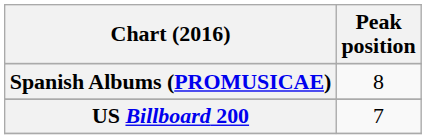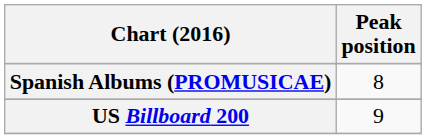 <table class="wikitable sortable plainrowheaders" style="text-align:center">
 <tr>
 <th scope="col">Chart (2016)</th>
 <th scope="col">Peak<br> position</th>
 </tr>
 <tr>
 </tr>
 <tr>
 </tr>
 <tr>
 </tr>
 <tr>
 </tr>
 <tr>
 </tr>
 <tr>
 </tr>
 <tr>
 </tr>
 <tr>
 </tr>
 <tr>
 </tr>
 <tr>
 </tr>
 <tr>
 </tr>
 <tr>
 </tr>
 <tr>
 </tr>
 <tr>
 </tr>
 <tr>
 <th scope="row">Spanish Albums (<a href='#'>PROMUSICAE</a>)</th>
 <td>8</td>
 </tr>
 <tr>
 </tr>
 <tr>
 </tr>
 <tr>
 </tr>
 <tr>
 <th scope="row">US <a href='#'><em>Billboard</em> 200</a></th>
-<td>7</td>
+<td>9</td>
 </tr>
 <tr>
 </tr>
 </table>
